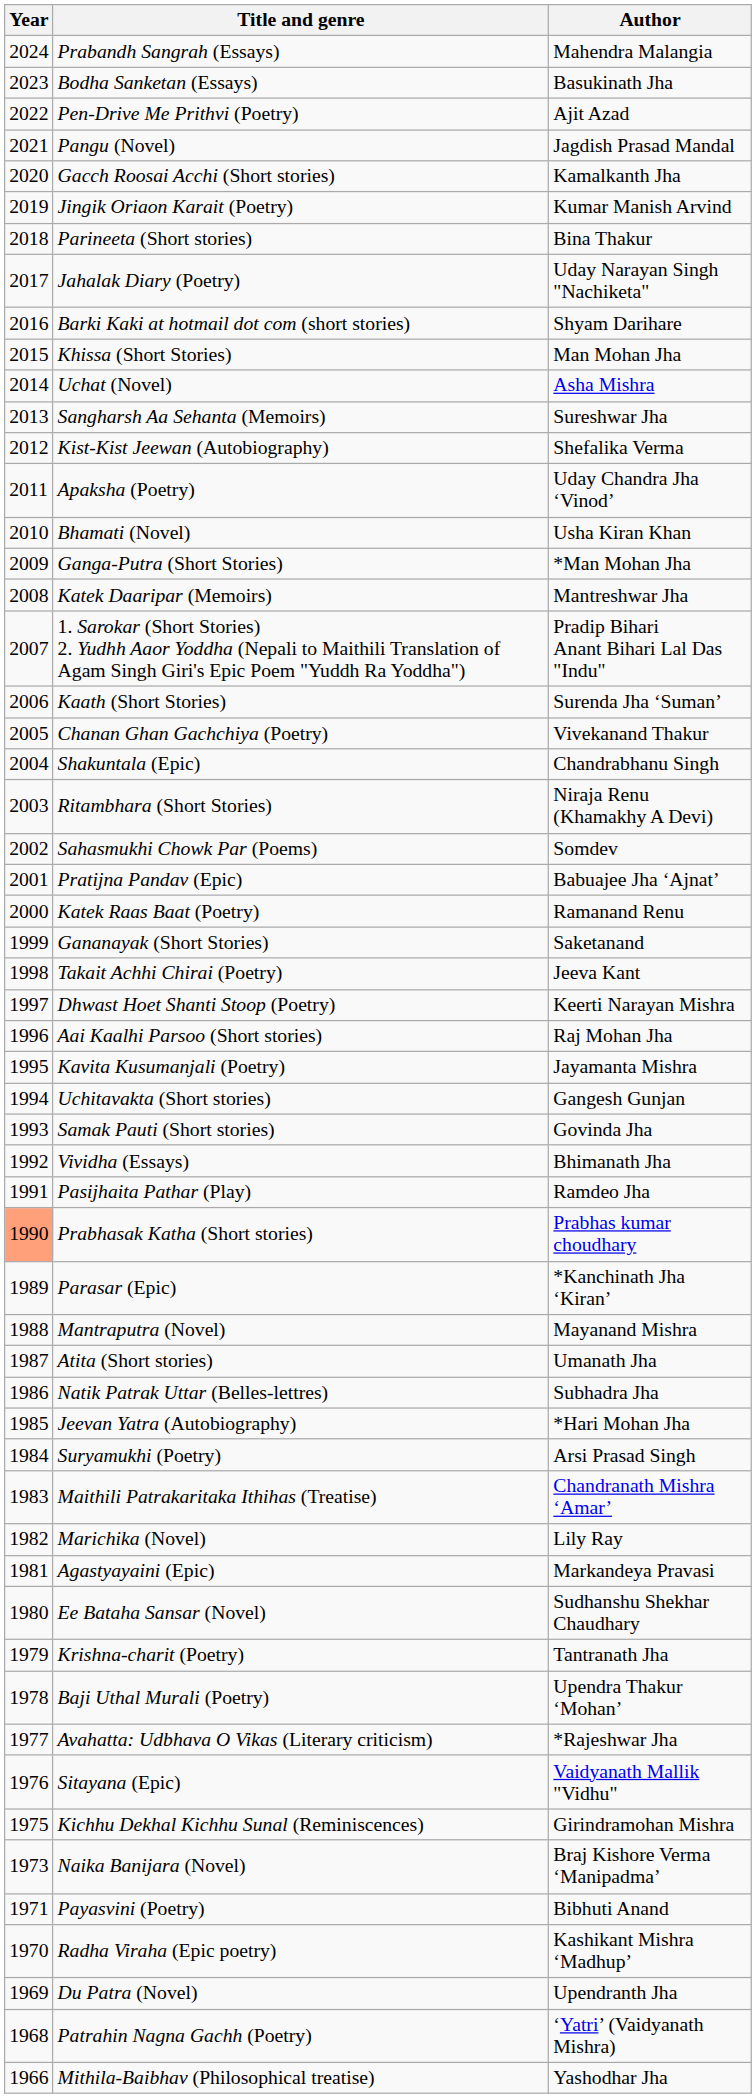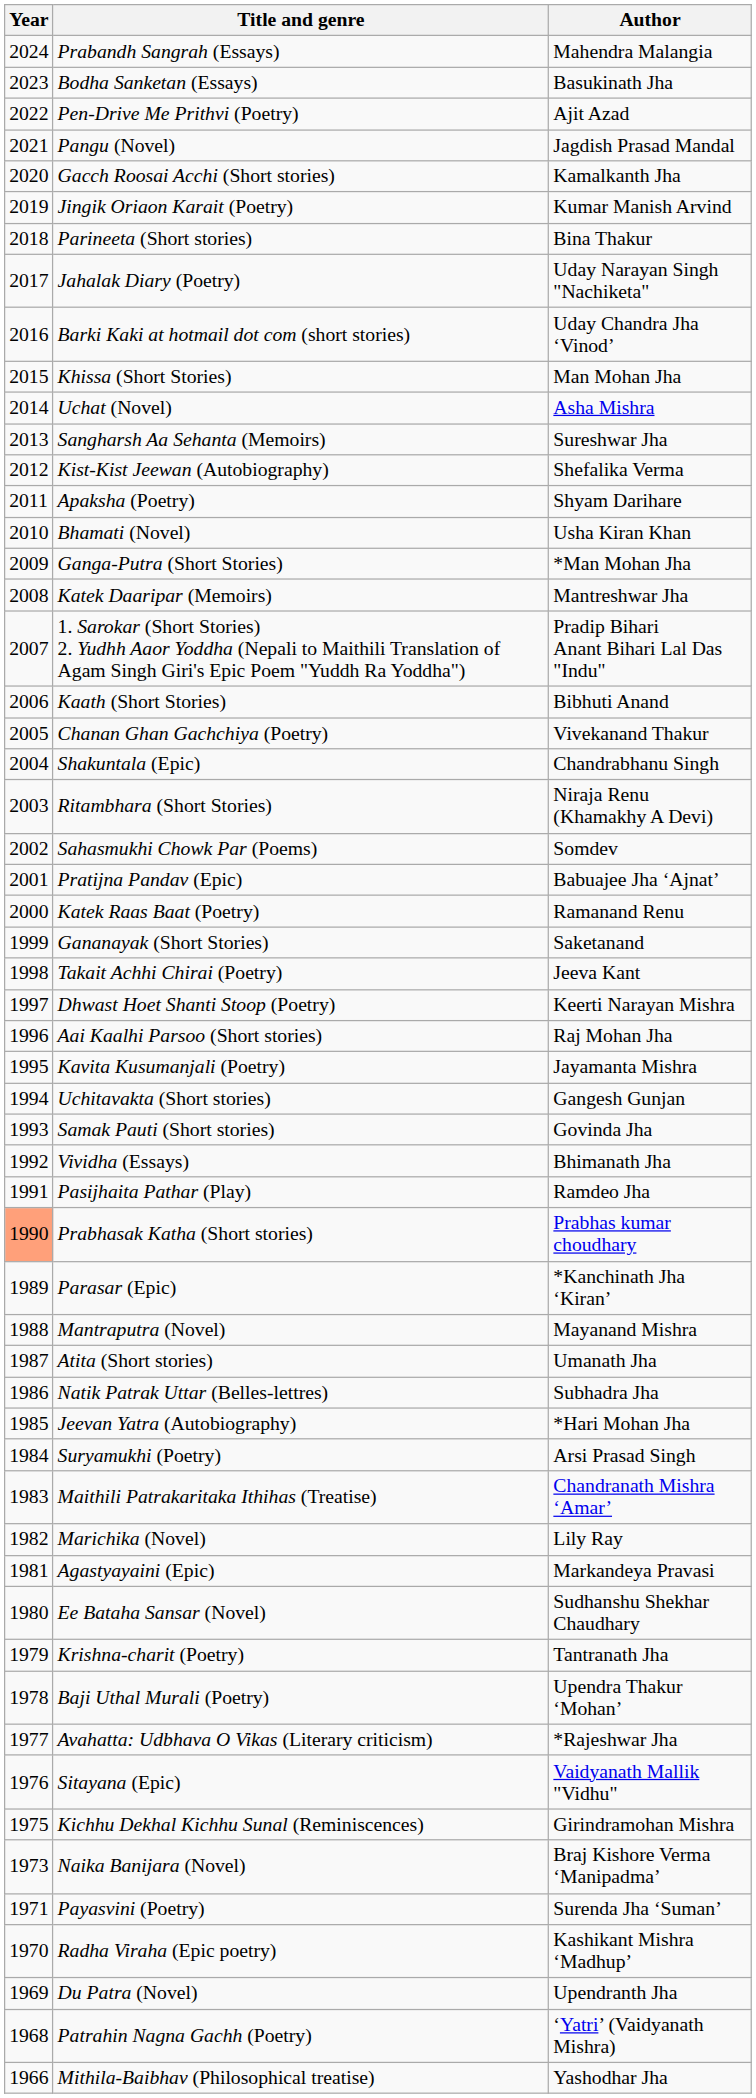 <table class="wikitable sortable">
 <tr>
 <th>Year</th>
 <th>Title and genre</th>
 <th>Author</th>
 </tr>
 <tr>
 <td>2024</td>
 <td><em>Prabandh Sangrah</em> (Essays)</td>
 <td>Mahendra Malangia</td>
 </tr>
 <tr>
 <td>2023</td>
 <td><em>Bodha Sanketan</em> (Essays)</td>
 <td>Basukinath Jha</td>
 </tr>
 <tr>
 <td>2022</td>
 <td><em>Pen-Drive Me Prithvi</em> (Poetry)</td>
 <td>Ajit Azad</td>
 </tr>
 <tr>
 <td>2021</td>
 <td><em>Pangu</em> (Novel)</td>
 <td>Jagdish Prasad Mandal</td>
 </tr>
 <tr>
 <td>2020</td>
 <td><em>Gacch Roosai Acchi</em> (Short stories)</td>
 <td>Kamalkanth Jha</td>
 </tr>
 <tr>
 <td>2019</td>
 <td><em>Jingik Oriaon Karait</em> (Poetry)</td>
 <td>Kumar Manish Arvind</td>
 </tr>
 <tr>
 <td>2018</td>
 <td><em>Parineeta</em> (Short stories)</td>
 <td>Bina Thakur</td>
 </tr>
 <tr>
 <td>2017</td>
 <td><em>Jahalak Diary</em> (Poetry)</td>
 <td>Uday Narayan Singh "Nachiketa"</td>
 </tr>
 <tr>
 <td>2016</td>
 <td><em>Barki Kaki at hotmail dot com</em> (short stories)</td>
-<td>Shyam Darihare</td>
+<td>Uday Chandra Jha ‘Vinod’</td>
 </tr>
 <tr>
 <td>2015</td>
 <td><em>Khissa</em> (Short Stories)</td>
 <td>Man Mohan Jha</td>
 </tr>
 <tr>
 <td>2014</td>
 <td><em>Uchat</em> (Novel)</td>
 <td><a href='#'>Asha Mishra</a></td>
 </tr>
 <tr>
 <td>2013</td>
 <td><em>Sangharsh Aa Sehanta</em> (Memoirs)</td>
 <td>Sureshwar Jha</td>
 </tr>
 <tr>
 <td>2012</td>
 <td><em>Kist-Kist Jeewan</em> (Autobiography)</td>
 <td>Shefalika Verma</td>
 </tr>
 <tr>
 <td>2011</td>
 <td><em>Apaksha</em> (Poetry)</td>
-<td>Uday Chandra Jha ‘Vinod’</td>
+<td>Shyam Darihare</td>
 </tr>
 <tr>
 <td>2010</td>
 <td><em>Bhamati</em> (Novel)</td>
 <td>Usha Kiran Khan</td>
 </tr>
 <tr>
 <td>2009</td>
 <td><em>Ganga-Putra</em> (Short Stories)</td>
 <td>*Man Mohan Jha</td>
 </tr>
 <tr>
 <td>2008</td>
 <td><em>Katek Daaripar</em> (Memoirs)</td>
 <td>Mantreshwar Jha</td>
 </tr>
 <tr>
 <td>2007</td>
 <td>1. <em>Sarokar</em> (Short Stories)<br>2. <em>Yudhh Aaor Yoddha</em> (Nepali to Maithili Translation of Agam Singh Giri's Epic Poem "Yuddh Ra Yoddha")</td>
 <td>Pradip Bihari<br>Anant Bihari Lal Das "Indu"</td>
 </tr>
 <tr>
 <td>2006</td>
 <td><em>Kaath</em> (Short Stories)</td>
-<td>Surenda Jha ‘Suman’</td>
+<td>Bibhuti Anand</td>
 </tr>
 <tr>
 <td>2005</td>
 <td><em>Chanan Ghan Gachchiya</em> (Poetry)</td>
 <td>Vivekanand Thakur</td>
 </tr>
 <tr>
 <td>2004</td>
 <td><em>Shakuntala</em> (Epic)</td>
 <td>Chandrabhanu Singh</td>
 </tr>
 <tr>
 <td>2003</td>
 <td><em>Ritambhara</em> (Short Stories)</td>
 <td>Niraja Renu (Khamakhy A Devi)</td>
 </tr>
 <tr>
 <td>2002</td>
 <td><em>Sahasmukhi Chowk Par</em> (Poems)</td>
 <td>Somdev</td>
 </tr>
 <tr>
 <td>2001</td>
 <td><em>Pratijna Pandav</em> (Epic)</td>
 <td>Babuajee Jha ‘Ajnat’</td>
 </tr>
 <tr>
 <td>2000</td>
 <td><em>Katek Raas Baat</em> (Poetry)</td>
 <td>Ramanand Renu</td>
 </tr>
 <tr>
 <td>1999</td>
 <td><em>Gananayak</em> (Short Stories)</td>
 <td>Saketanand</td>
 </tr>
 <tr>
 <td>1998</td>
 <td><em>Takait Achhi Chirai</em> (Poetry)</td>
 <td>Jeeva Kant</td>
 </tr>
 <tr>
 <td>1997</td>
 <td><em>Dhwast Hoet Shanti Stoop</em> (Poetry)</td>
 <td>Keerti Narayan Mishra</td>
 </tr>
 <tr>
 <td>1996</td>
 <td><em>Aai Kaalhi Parsoo</em> (Short stories)</td>
 <td>Raj Mohan Jha</td>
 </tr>
 <tr>
 <td>1995</td>
 <td><em>Kavita Kusumanjali</em> (Poetry)</td>
 <td>Jayamanta Mishra</td>
 </tr>
 <tr>
 <td>1994</td>
 <td><em>Uchitavakta</em> (Short stories)</td>
 <td>Gangesh Gunjan</td>
 </tr>
 <tr>
 <td>1993</td>
 <td><em>Samak Pauti</em> (Short stories)</td>
 <td>Govinda Jha</td>
 </tr>
 <tr>
 <td>1992</td>
 <td><em>Vividha</em> (Essays)</td>
 <td>Bhimanath Jha</td>
 </tr>
 <tr>
 <td>1991</td>
 <td><em>Pasijhaita Pathar</em> (Play)</td>
 <td>Ramdeo Jha</td>
 </tr>
 <tr>
 <td style="background: lightsalmon;">1990</td>
 <td><em>Prabhasak Katha</em> (Short stories)</td>
 <td><a href='#'>Prabhas kumar choudhary</a></td>
 </tr>
 <tr>
 <td>1989</td>
 <td><em>Parasar</em> (Epic)</td>
 <td>*Kanchinath Jha ‘Kiran’</td>
 </tr>
 <tr>
 <td>1988</td>
 <td><em>Mantraputra</em> (Novel)</td>
 <td>Mayanand Mishra</td>
 </tr>
 <tr>
 <td>1987</td>
 <td><em>Atita</em> (Short stories)</td>
 <td>Umanath Jha</td>
 </tr>
 <tr>
 <td>1986</td>
 <td><em>Natik Patrak Uttar</em> (Belles-lettres)</td>
 <td>Subhadra Jha</td>
 </tr>
 <tr>
 <td>1985</td>
 <td><em>Jeevan Yatra</em> (Autobiography)</td>
 <td>*Hari Mohan Jha</td>
 </tr>
 <tr>
 <td>1984</td>
 <td><em>Suryamukhi</em> (Poetry)</td>
 <td>Arsi Prasad Singh</td>
 </tr>
 <tr>
 <td>1983</td>
 <td><em>Maithili Patrakaritaka Ithihas</em> (Treatise)</td>
 <td><a href='#'>Chandranath Mishra ‘Amar’</a></td>
 </tr>
 <tr>
 <td>1982</td>
 <td><em>Marichika</em> (Novel)</td>
 <td>Lily Ray</td>
 </tr>
 <tr>
 <td>1981</td>
 <td><em>Agastyayaini</em> (Epic)</td>
 <td>Markandeya Pravasi</td>
 </tr>
 <tr>
 <td>1980</td>
 <td><em>Ee Bataha Sansar</em> (Novel)</td>
 <td>Sudhanshu Shekhar Chaudhary</td>
 </tr>
 <tr>
 <td>1979</td>
 <td><em>Krishna-charit</em> (Poetry)</td>
 <td>Tantranath Jha</td>
 </tr>
 <tr>
 <td>1978</td>
 <td><em>Baji Uthal Murali</em> (Poetry)</td>
 <td>Upendra Thakur ‘Mohan’</td>
 </tr>
 <tr>
 <td>1977</td>
 <td><em>Avahatta: Udbhava O Vikas</em> (Literary criticism)</td>
 <td>*Rajeshwar Jha</td>
 </tr>
 <tr>
 <td>1976</td>
 <td><em>Sitayana</em> (Epic)</td>
 <td><a href='#'>Vaidyanath Mallik</a> "Vidhu"</td>
 </tr>
 <tr>
 <td>1975</td>
 <td><em>Kichhu Dekhal Kichhu Sunal</em> (Reminiscences)</td>
 <td>Girindramohan Mishra</td>
 </tr>
 <tr>
 <td>1973</td>
 <td><em>Naika Banijara</em> (Novel)</td>
 <td>Braj Kishore Verma ‘Manipadma’</td>
 </tr>
 <tr>
 <td>1971</td>
 <td><em>Payasvini</em> (Poetry)</td>
-<td>Bibhuti Anand</td>
+<td>Surenda Jha ‘Suman’</td>
 </tr>
 <tr>
 <td>1970</td>
 <td><em>Radha Viraha</em> (Epic poetry)</td>
 <td>Kashikant Mishra ‘Madhup’</td>
 </tr>
 <tr>
 <td>1969</td>
 <td><em>Du Patra</em> (Novel)</td>
 <td>Upendranth Jha</td>
 </tr>
 <tr>
 <td>1968</td>
 <td><em>Patrahin Nagna Gachh</em> (Poetry)</td>
 <td>‘<a href='#'>Yatri</a>’ (Vaidyanath Mishra)</td>
 </tr>
 <tr>
 <td>1966</td>
 <td><em>Mithila-Baibhav</em> (Philosophical treatise)</td>
 <td>Yashodhar Jha</td>
 </tr>
 </table>
